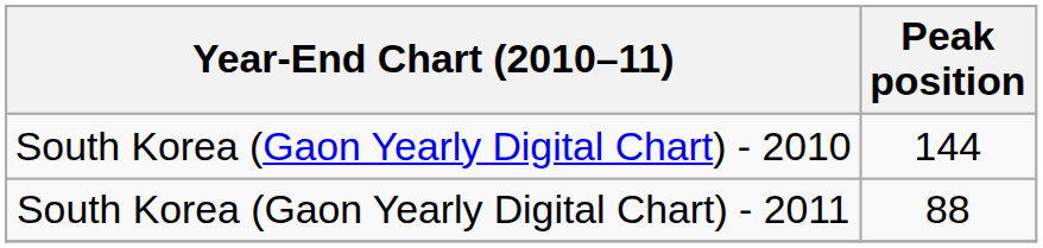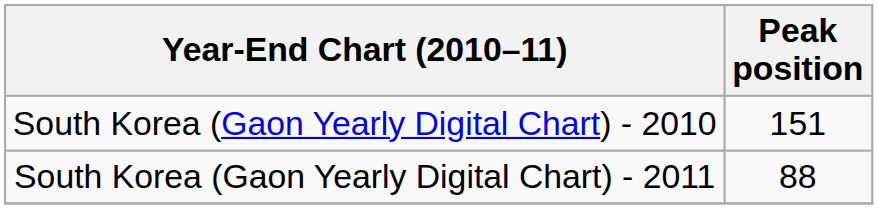 <table class="wikitable sortable plainrowheaders" style="text-align:center;">
 <tr>
 <th>Year-End Chart (2010–11)</th>
 <th>Peak<br>position</th>
 </tr>
 <tr>
 <td>South Korea (<a href='#'>Gaon Yearly Digital Chart</a>) - 2010</td>
-<td align="center">144</td>
+<td align="center">151</td>
 </tr>
 <tr>
 <td>South Korea (Gaon Yearly Digital Chart) - 2011</td>
 <td align="center">88</td>
 </tr>
 <tr>
 </tr>
 </table>
